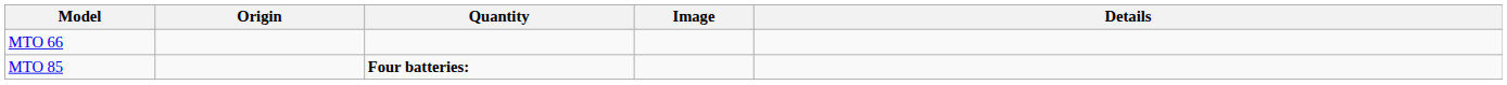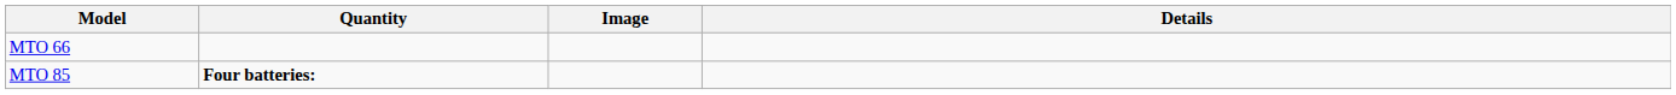 <table class="wikitable" style="width:120%">
 <tr>
 <th style="text-align: center; width:10%;">Model</th>
-<th style="text-align: center; width:14%;">Origin</th>
 <th style="text-align: center; width:18%;">Quantity</th>
 <th style="text-align: center; width:8%;">Image</th>
 <th style="text-align: center; width:50%;">Details</th>
 </tr>
 <tr>
 <td><a href='#'>MTO 66</a></td>
 <td></td>
 <td></td>
 <td></td>
-<td></td>
 </tr>
 <tr>
 <td><a href='#'>MTO 85</a></td>
-<td></td>
 <td><strong>Four batteries:</strong></td>
 <td></td>
 <td></td>
 </tr>
 </table>
